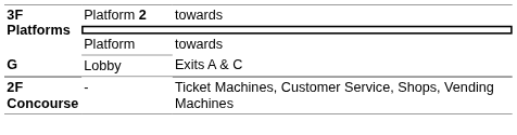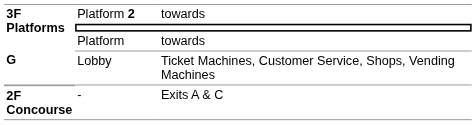 <table table border=0 cellspacing=0 cellpadding=3>
 <tr>
 <td style="border-top:solid 1px gray;" rowspan=3 valign=top><strong>3F<br>Platforms</strong></td>
 <td style="border-top:solid 1px gray;" valign=top>Platform <strong>2</strong></td>
 <td style="border-top:solid 1px gray;" valign=top>  towards  </td>
 </tr>
 <tr>
 <td style="border-right:solid 2px black;border-left:solid 2px black;border-top:solid 2px black;border-bottom:solid 2px black;text-align:center;" colspan=2></td>
 </tr>
 <tr>
 <td>Platform</td>
 <td>  towards   </td>
 </tr>
 <tr>
 <td style="border-bottom:solid 1px gray;" width=50 valign=top><strong>G</strong></td>
 <td style="border-bottom:solid 1px gray; border-top:solid 1px gray;" valign=top width=100>Lobby</td>
-<td style="border-bottom:solid 1px gray;" width=390 valign=top>Exits A & C</td>
+<td style="border-bottom:solid 1px gray; border-top:solid 1px gray;" valign=top width=390>Ticket Machines, Customer Service, Shops, Vending Machines</td>
 </tr>
 <tr>
 <td style="border-bottom:solid 1px gray; border-top:solid 1px gray;" valign=top width=50><strong>2F<br>Concourse</strong></td>
 <td style="border-bottom:solid 1px gray;" width=100 valign=top>-</td>
-<td style="border-bottom:solid 1px gray; border-top:solid 1px gray;" valign=top width=390>Ticket Machines, Customer Service, Shops, Vending Machines</td>
+<td style="border-bottom:solid 1px gray;" width=390 valign=top>Exits A & C</td>
 </tr>
 </table>
